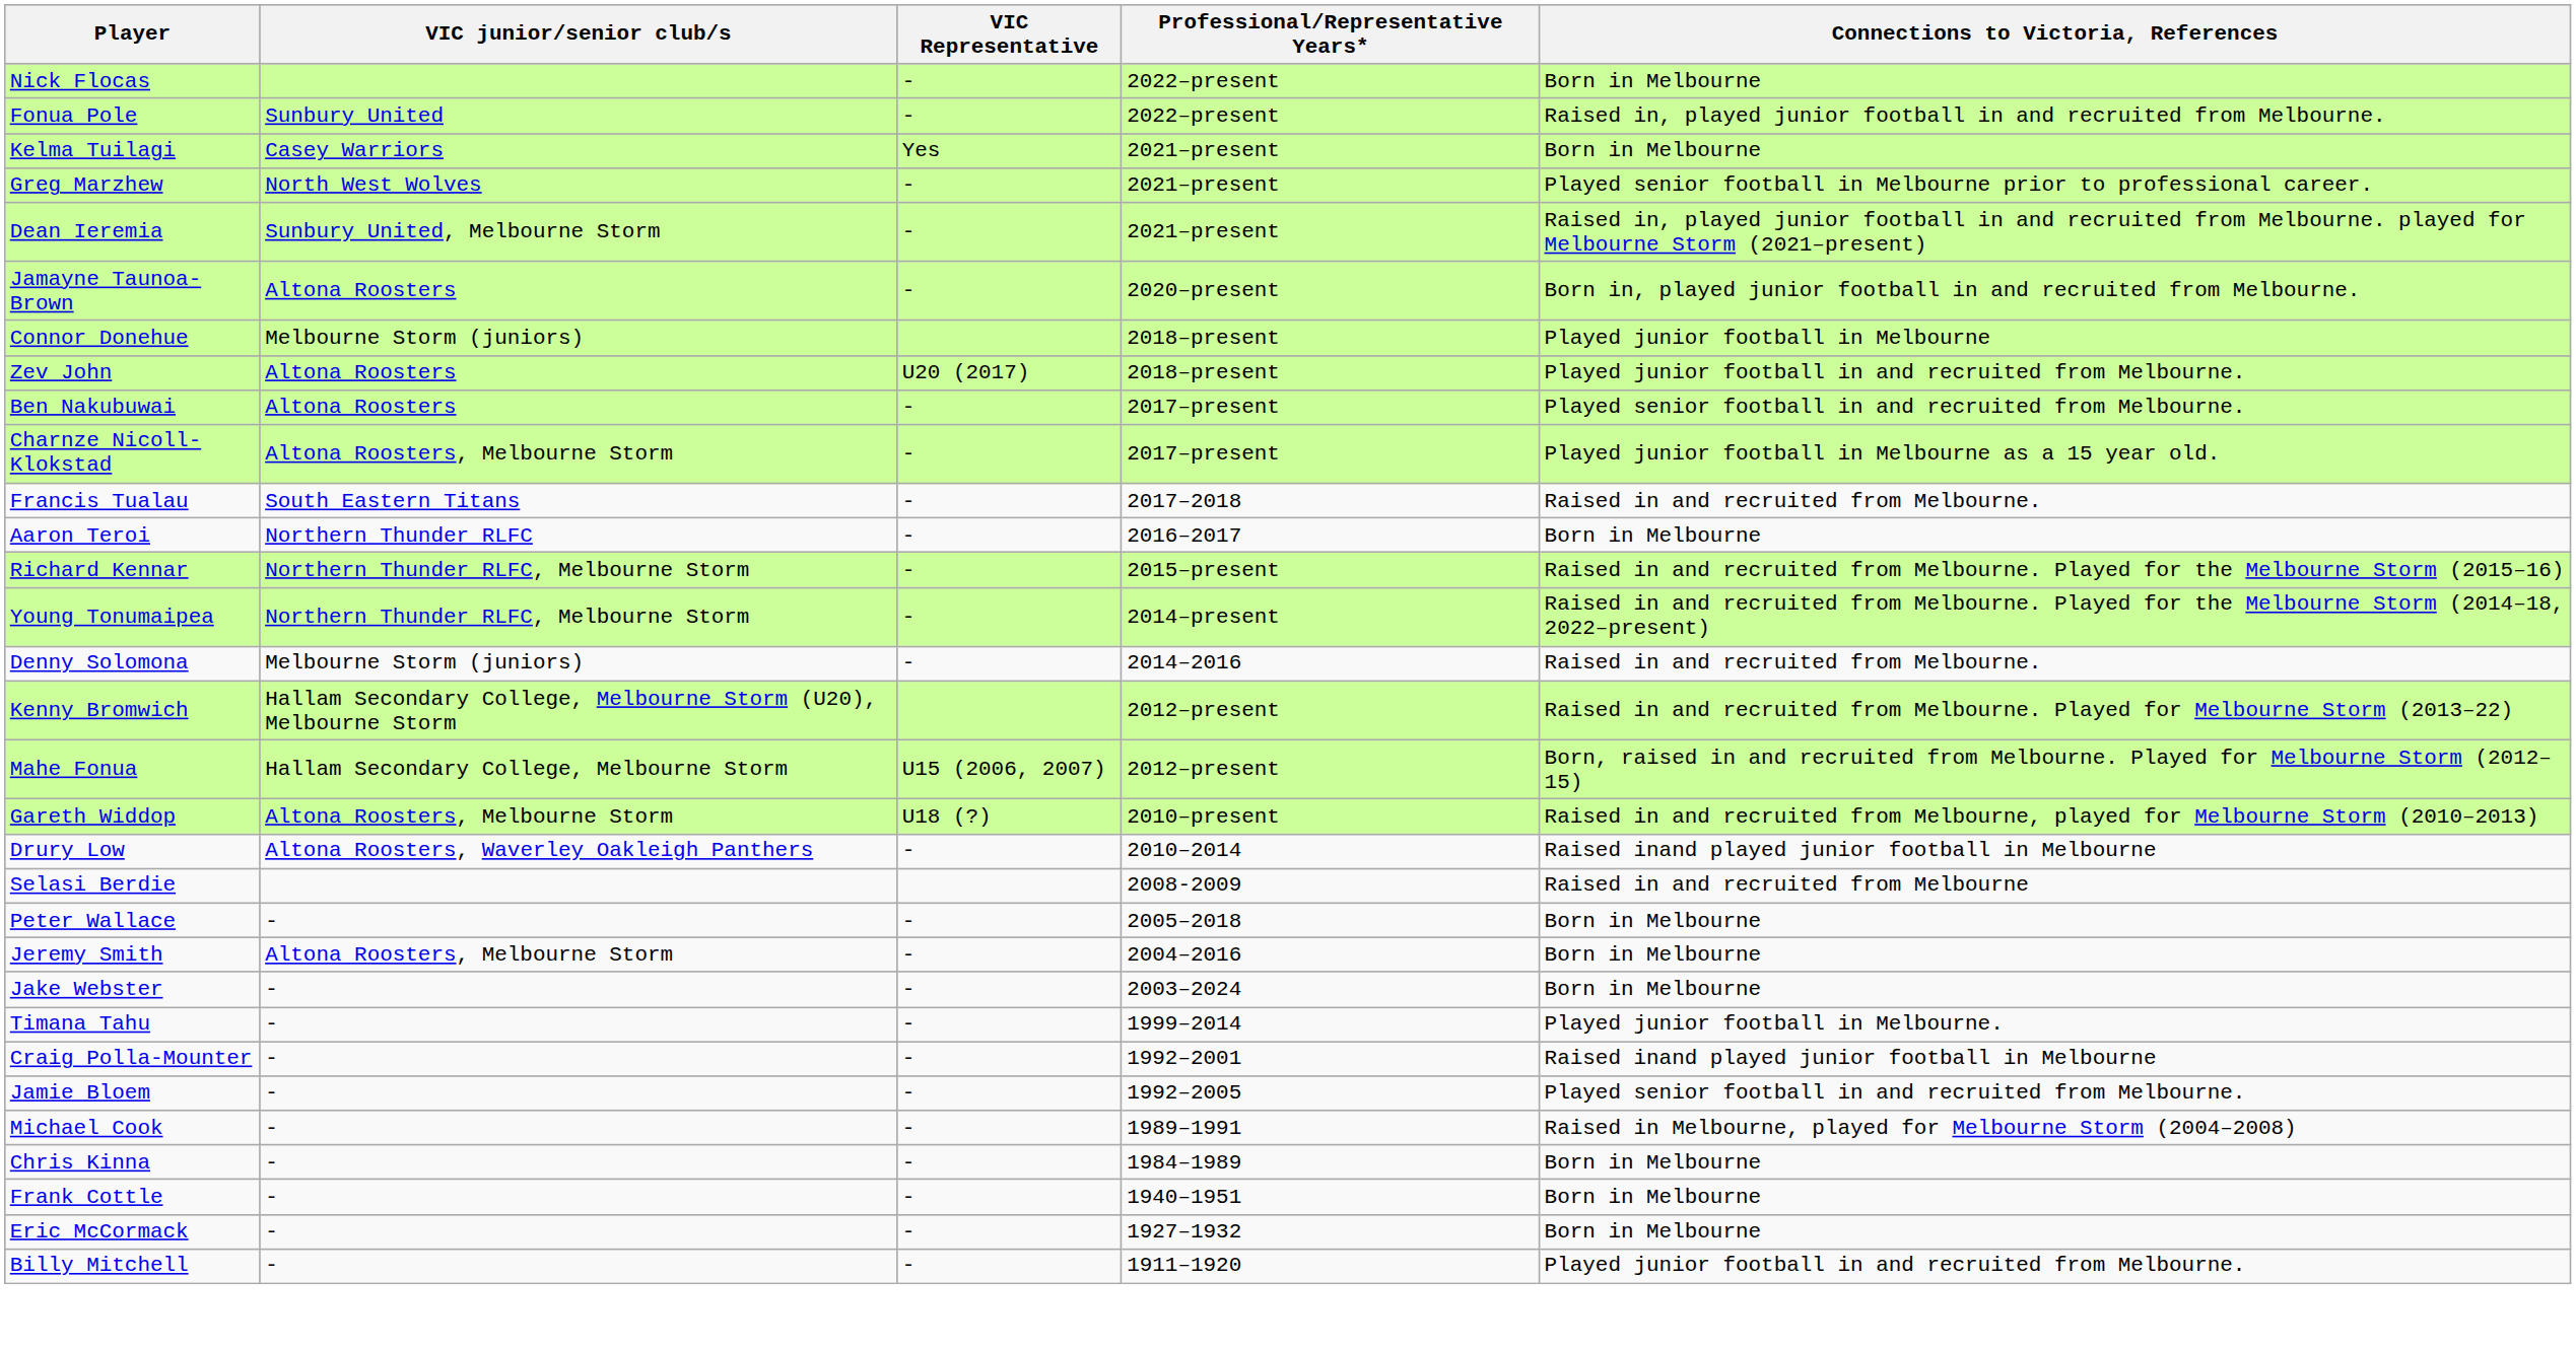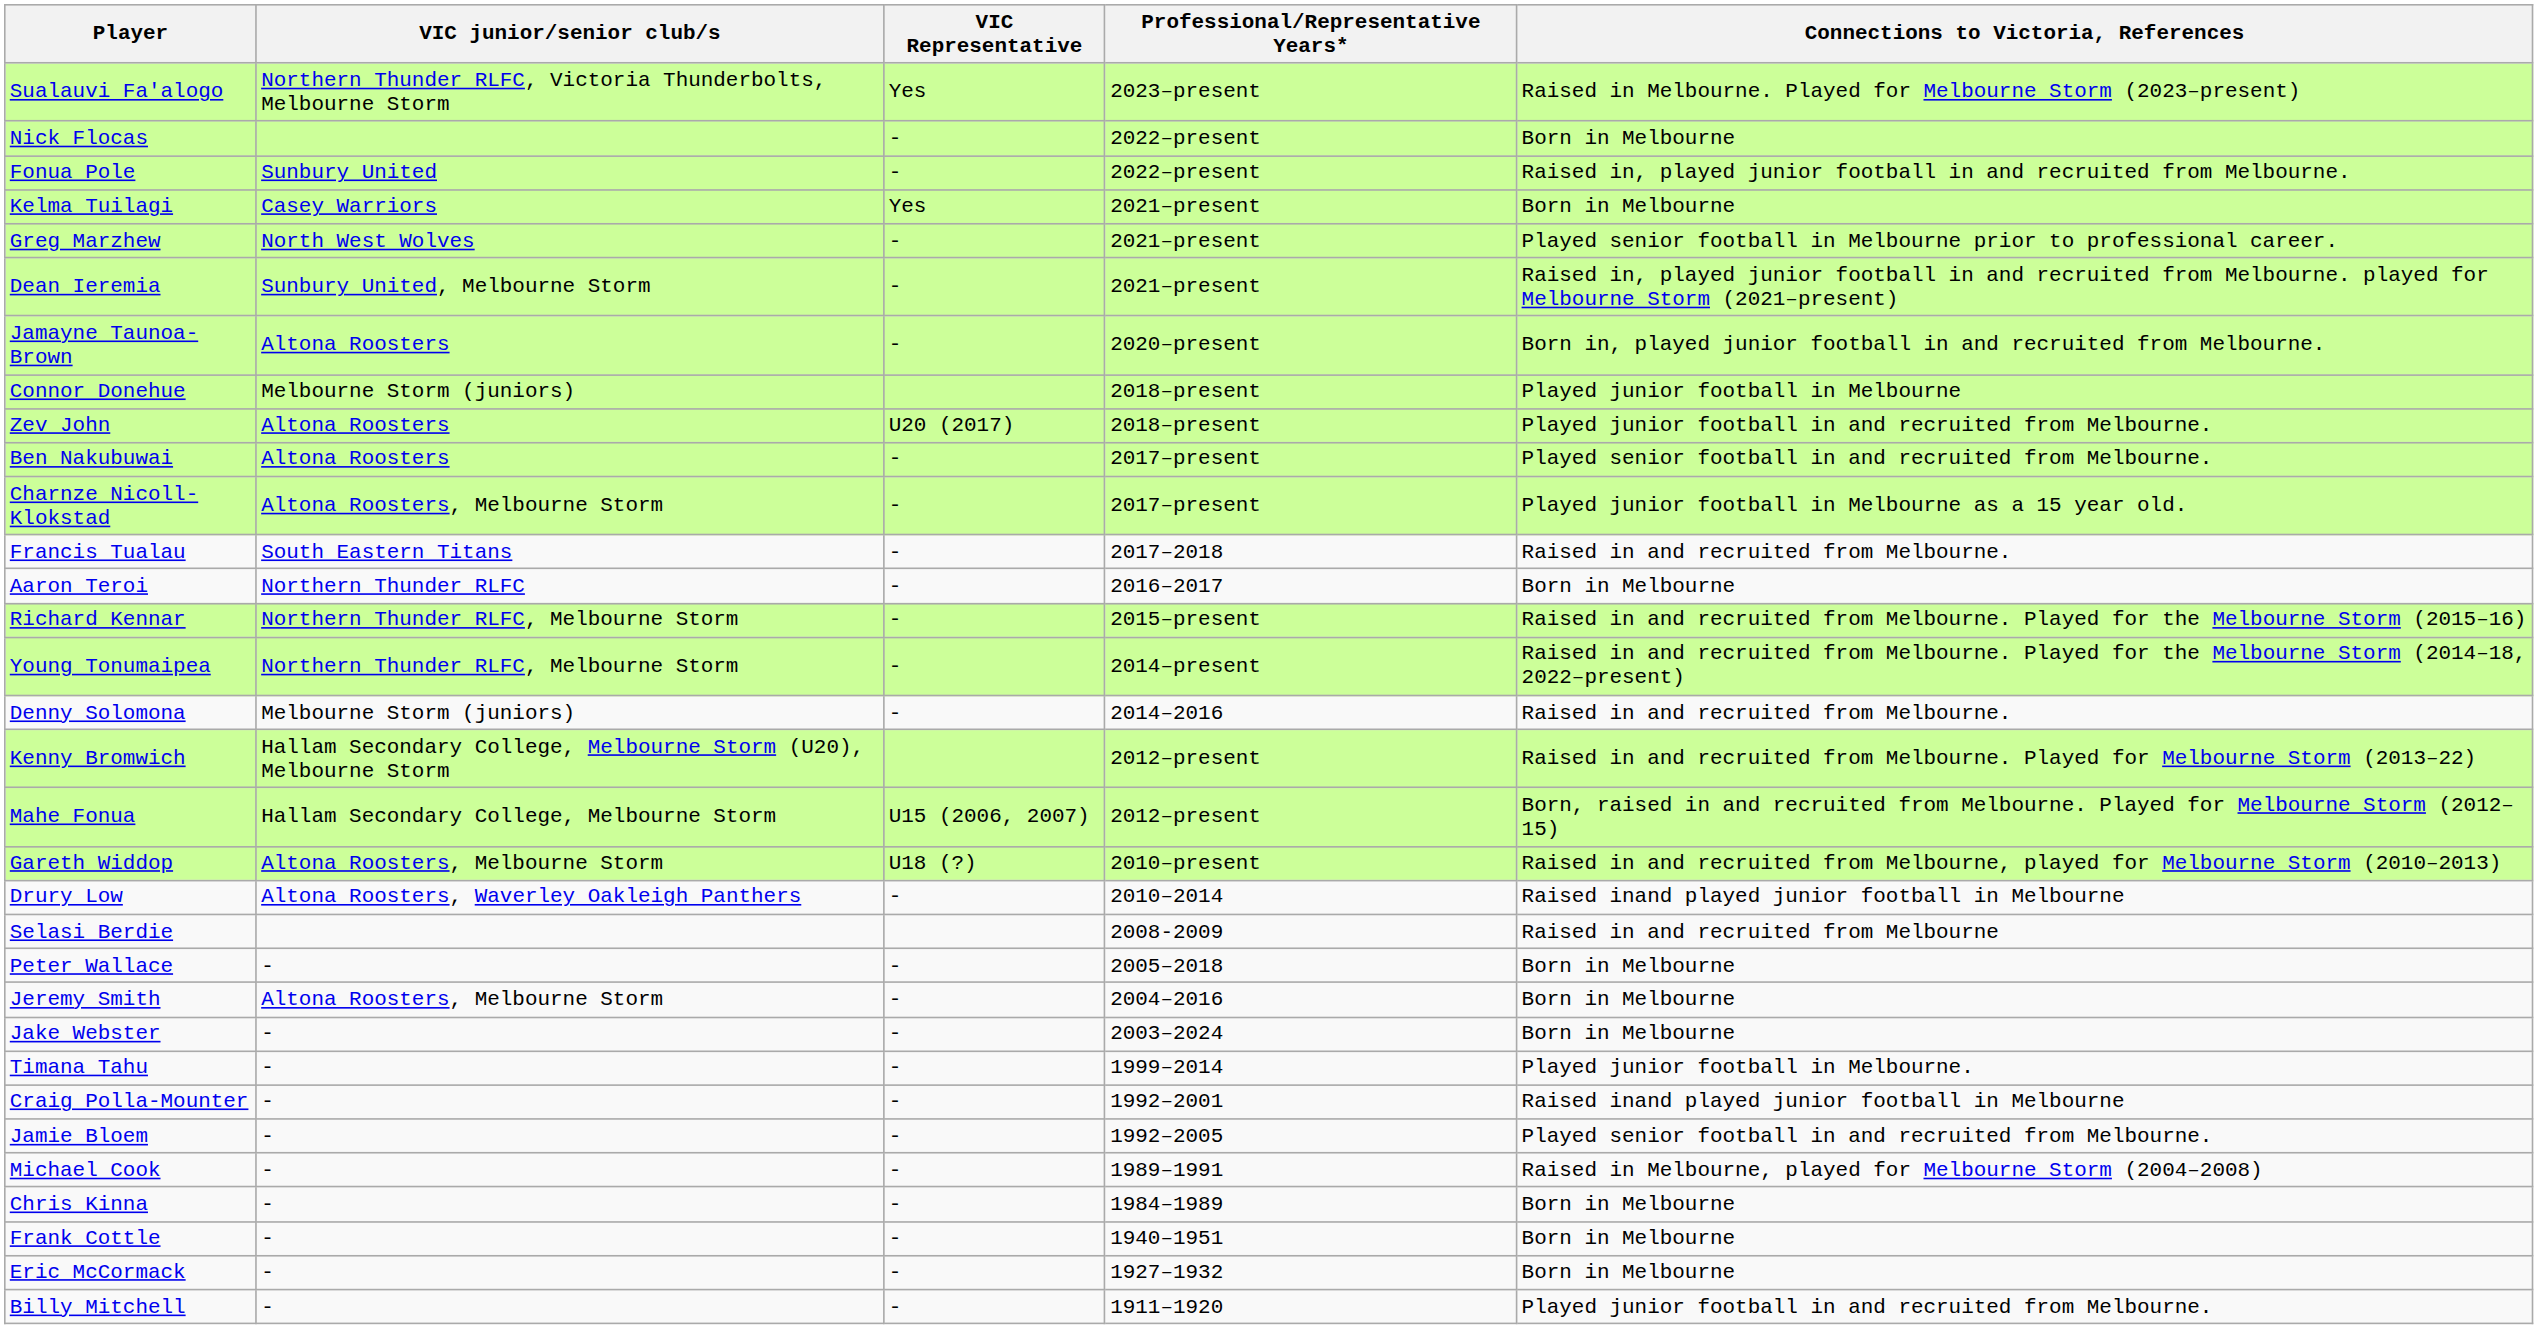 <table class="wikitable sortable">
 <tr>
 <th>Player</th>
 <th>VIC junior/senior club/s</th>
 <th>VIC Representative</th>
 <th>Professional/Representative Years*</th>
 <th>Connections to Victoria, References</th>
+</tr>
+<tr bgcolor="#CCFF99">
+<td><a href='#'>Sualauvi Fa'alogo</a></td>
+<td><a href='#'>Northern Thunder RLFC</a>, Victoria Thunderbolts, Melbourne Storm</td>
+<td>Yes</td>
+<td>2023–present</td>
+<td>Raised in Melbourne.  Played for <a href='#'>Melbourne Storm</a> (2023–present)</td>
 </tr>
 <tr bgcolor="#CCFF99">
 <td><a href='#'>Nick Flocas</a></td>
 <td></td>
 <td>-</td>
 <td>2022–present</td>
 <td>Born in Melbourne</td>
 </tr>
 <tr bgcolor="#CCFF99">
 <td><a href='#'>Fonua Pole</a></td>
 <td><a href='#'>Sunbury United</a></td>
 <td>-</td>
 <td>2022–present</td>
 <td>Raised in, played junior football in and recruited from Melbourne.</td>
 </tr>
 <tr bgcolor="#CCFF99">
 <td><a href='#'>Kelma Tuilagi</a></td>
 <td><a href='#'>Casey Warriors</a></td>
 <td>Yes</td>
 <td>2021–present</td>
 <td>Born in Melbourne</td>
 </tr>
 <tr bgcolor="#CCFF99">
 <td><a href='#'>Greg Marzhew</a></td>
 <td><a href='#'>North West Wolves</a></td>
 <td>-</td>
 <td>2021–present</td>
 <td>Played senior football in Melbourne prior to professional career.</td>
 </tr>
 <tr bgcolor="#CCFF99">
 <td><a href='#'>Dean Ieremia</a></td>
 <td><a href='#'>Sunbury United</a>, Melbourne Storm</td>
 <td>-</td>
 <td>2021–present</td>
 <td>Raised in, played junior football in and recruited from Melbourne. played for <a href='#'>Melbourne Storm</a> (2021–present)</td>
 </tr>
 <tr bgcolor="#CCFF99">
 <td><a href='#'>Jamayne Taunoa-Brown</a></td>
 <td><a href='#'>Altona Roosters</a></td>
 <td>-</td>
 <td>2020–present</td>
 <td>Born in, played junior football in and recruited from Melbourne.</td>
 </tr>
 <tr bgcolor="#CCFF99">
 <td><a href='#'>Connor Donehue</a></td>
 <td>Melbourne Storm (juniors)</td>
 <td></td>
 <td>2018–present</td>
 <td>Played junior football in Melbourne</td>
 </tr>
 <tr bgcolor="#CCFF99">
 <td><a href='#'>Zev John</a></td>
 <td><a href='#'>Altona Roosters</a></td>
 <td>U20 (2017)</td>
 <td>2018–present</td>
 <td>Played junior football in and recruited from Melbourne.</td>
 </tr>
 <tr bgcolor="#CCFF99">
 <td><a href='#'>Ben Nakubuwai</a></td>
 <td><a href='#'>Altona Roosters</a></td>
 <td>-</td>
 <td>2017–present</td>
 <td>Played senior football in and recruited from Melbourne.</td>
 </tr>
 <tr bgcolor="#CCFF99">
 <td><a href='#'>Charnze Nicoll-Klokstad</a></td>
 <td><a href='#'>Altona Roosters</a>, Melbourne Storm</td>
 <td>-</td>
 <td>2017–present</td>
 <td>Played junior football in Melbourne as a 15 year old.</td>
 </tr>
 <tr>
 <td><a href='#'>Francis Tualau</a></td>
 <td><a href='#'>South Eastern Titans</a></td>
 <td>-</td>
 <td>2017–2018</td>
 <td>Raised in and recruited from Melbourne.</td>
 </tr>
 <tr>
 <td><a href='#'>Aaron Teroi</a></td>
 <td><a href='#'>Northern Thunder RLFC</a></td>
 <td>-</td>
 <td>2016–2017</td>
 <td>Born in Melbourne</td>
 </tr>
 <tr bgcolor="#CCFF99">
 <td><a href='#'>Richard Kennar</a></td>
 <td><a href='#'>Northern Thunder RLFC</a>, Melbourne Storm</td>
 <td>-</td>
 <td>2015–present</td>
 <td>Raised in and recruited from Melbourne. Played for the <a href='#'>Melbourne Storm</a> (2015–16)</td>
 </tr>
 <tr bgcolor="#CCFF99">
 <td><a href='#'>Young Tonumaipea</a></td>
 <td><a href='#'>Northern Thunder RLFC</a>, Melbourne Storm</td>
 <td>-</td>
 <td>2014–present</td>
 <td>Raised in and recruited from Melbourne. Played for the <a href='#'>Melbourne Storm</a> (2014–18, 2022–present)</td>
 </tr>
 <tr>
 <td><a href='#'>Denny Solomona</a></td>
 <td>Melbourne Storm (juniors)</td>
 <td>-</td>
 <td>2014–2016</td>
 <td>Raised in and recruited from Melbourne.</td>
 </tr>
 <tr bgcolor="#CCFF99">
 <td><a href='#'>Kenny Bromwich</a></td>
 <td>Hallam Secondary College, <a href='#'>Melbourne Storm</a> (U20), Melbourne Storm</td>
 <td></td>
 <td>2012–present</td>
 <td>Raised in and recruited from Melbourne. Played for <a href='#'>Melbourne Storm</a> (2013–22)</td>
 </tr>
 <tr bgcolor="#CCFF99">
 <td><a href='#'>Mahe Fonua</a></td>
 <td>Hallam Secondary College, Melbourne Storm</td>
 <td>U15 (2006, 2007)</td>
 <td>2012–present</td>
 <td>Born, raised in and recruited from Melbourne. Played for <a href='#'>Melbourne Storm</a> (2012–15)</td>
 </tr>
 <tr bgcolor="#CCFF99">
 <td><a href='#'>Gareth Widdop</a></td>
 <td><a href='#'>Altona Roosters</a>, Melbourne Storm</td>
 <td>U18 (?)</td>
 <td>2010–present</td>
 <td>Raised in and recruited from Melbourne, played for <a href='#'>Melbourne Storm</a> (2010–2013)</td>
 </tr>
 <tr>
 <td><a href='#'>Drury Low</a></td>
 <td><a href='#'>Altona Roosters</a>, <a href='#'>Waverley Oakleigh Panthers</a></td>
 <td>-</td>
 <td>2010–2014</td>
 <td>Raised inand played junior football in Melbourne</td>
 </tr>
 <tr>
 <td><a href='#'>Selasi Berdie</a></td>
 <td></td>
 <td></td>
 <td>2008-2009</td>
 <td>Raised in and recruited from Melbourne</td>
 </tr>
 <tr>
 <td><a href='#'>Peter Wallace</a></td>
 <td>-</td>
 <td>-</td>
 <td>2005–2018</td>
 <td>Born in Melbourne</td>
 </tr>
 <tr>
 <td><a href='#'>Jeremy Smith</a></td>
 <td><a href='#'>Altona Roosters</a>, Melbourne Storm</td>
 <td>-</td>
 <td>2004–2016</td>
 <td>Born in Melbourne</td>
 </tr>
 <tr>
 <td><a href='#'>Jake Webster</a></td>
 <td>-</td>
 <td>-</td>
 <td>2003–2024</td>
 <td>Born in Melbourne</td>
 </tr>
 <tr>
 <td><a href='#'>Timana Tahu</a></td>
 <td>-</td>
 <td>-</td>
 <td>1999–2014</td>
 <td>Played junior football in Melbourne.</td>
 </tr>
 <tr>
 <td><a href='#'>Craig Polla-Mounter</a></td>
 <td>-</td>
 <td>-</td>
 <td>1992–2001</td>
 <td>Raised inand played junior football in Melbourne</td>
 </tr>
 <tr>
 <td><a href='#'>Jamie Bloem</a></td>
 <td>-</td>
 <td>-</td>
 <td>1992–2005</td>
 <td>Played senior football in and recruited from Melbourne.</td>
 </tr>
 <tr>
 <td><a href='#'>Michael Cook</a></td>
 <td>-</td>
 <td>-</td>
 <td>1989–1991</td>
 <td>Raised in Melbourne, played for <a href='#'>Melbourne Storm</a> (2004–2008)</td>
 </tr>
 <tr>
 <td><a href='#'>Chris Kinna</a></td>
 <td>-</td>
 <td>-</td>
 <td>1984–1989</td>
 <td>Born in Melbourne</td>
 </tr>
 <tr>
 <td><a href='#'>Frank Cottle</a></td>
 <td>-</td>
 <td>-</td>
 <td>1940–1951</td>
 <td>Born in Melbourne</td>
 </tr>
 <tr>
 <td><a href='#'>Eric McCormack</a></td>
 <td>-</td>
 <td>-</td>
 <td>1927–1932</td>
 <td>Born in Melbourne</td>
 </tr>
 <tr>
 <td><a href='#'>Billy Mitchell</a></td>
 <td>-</td>
 <td>-</td>
 <td>1911–1920</td>
 <td>Played junior football in and recruited from Melbourne.</td>
 </tr>
 </table>
